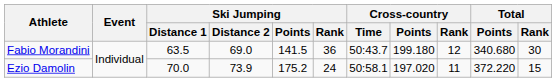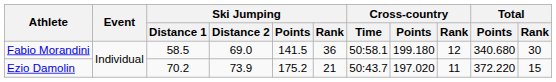 <table class="wikitable" style="font-size:90%">
 <tr>
 <th rowspan="2">Athlete</th>
 <th rowspan="2">Event</th>
 <th colspan="4">Ski Jumping</th>
 <th colspan="3">Cross-country</th>
 <th colspan="2">Total</th>
 </tr>
 <tr>
 <th>Distance 1</th>
 <th>Distance 2</th>
 <th>Points</th>
 <th>Rank</th>
 <th>Time</th>
 <th>Points</th>
 <th>Rank</th>
 <th>Points</th>
 <th>Rank</th>
 </tr>
 <tr>
 <td><a href='#'>Fabio Morandini</a></td>
 <td rowspan="2">Individual</td>
-<td align="center">63.5</td>
+<td align="center">58.5</td>
 <td align="center">69.0</td>
 <td align="center">141.5</td>
 <td align="center">36</td>
-<td align="center">50:43.7</td>
+<td align="center">50:58.1</td>
 <td align="center">199.180</td>
 <td align="center">12</td>
 <td align="center">340.680</td>
 <td align="center">30</td>
 </tr>
 <tr>
 <td><a href='#'>Ezio Damolin</a></td>
-<td align="center">70.0</td>
+<td align="center">70.2</td>
 <td align="center">73.9</td>
 <td align="center">175.2</td>
-<td align="center">24</td>
-<td align="center">50:58.1</td>
+<td align="center">21</td>
+<td align="center">50:43.7</td>
 <td align="center">197.020</td>
 <td align="center">11</td>
 <td align="center">372.220</td>
 <td align="center">15</td>
 </tr>
 </table>
